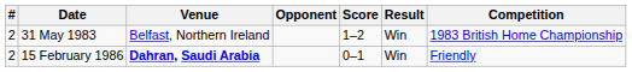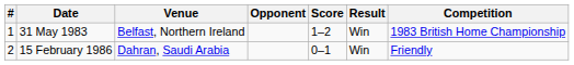 <table class="wikitable">
 <tr>
 <th>#</th>
 <th>Date</th>
 <th>Venue</th>
 <th>Opponent</th>
 <th>Score</th>
 <th>Result</th>
 <th>Competition</th>
 </tr>
 <tr>
-<td>2</td>
+<td>1</td>
 <td>31 May 1983</td>
 <td><a href='#'>Belfast</a>, Northern Ireland</td>
 <td></td>
 <td>1–2</td>
 <td>Win</td>
 <td><a href='#'>1983 British Home Championship</a></td>
 </tr>
 <tr>
 <td>2</td>
 <td>15 February 1986</td>
-<td><strong><a href='#'>Dahran</a>, <a href='#'>Saudi Arabia</a></strong></td>
+<td><a href='#'>Dahran</a>, <a href='#'>Saudi Arabia</a></td>
 <td></td>
 <td>0–1</td>
 <td>Win</td>
 <td><a href='#'>Friendly</a></td>
 </tr>
 </table>
